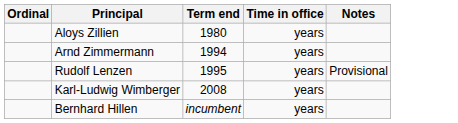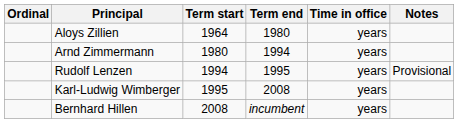 <table class="wikitable">
 <tr>
 <th>Ordinal</th>
 <th>Principal</th>
+<th>Term start</th>
 <th>Term end</th>
 <th>Time in office</th>
 <th>Notes</th>
 </tr>
 <tr>
 <td align=center></td>
 <td>Aloys Zillien</td>
+<td align=center>1964</td>
 <td align=center>1980</td>
 <td align=right> years</td>
 <td></td>
 </tr>
 <tr>
 <td align=center></td>
 <td>Arnd Zimmermann</td>
+<td align=center>1980</td>
 <td align=center>1994</td>
 <td align=right> years</td>
 <td></td>
 </tr>
 <tr>
 <td align=center></td>
 <td>Rudolf Lenzen</td>
+<td align=center>1994</td>
 <td align=center>1995</td>
 <td align=right> years</td>
 <td>Provisional</td>
 </tr>
 <tr>
 <td align=center></td>
 <td>Karl-Ludwig Wimberger</td>
+<td align=center>1995</td>
 <td align=center>2008</td>
 <td align=right> years</td>
 <td></td>
 </tr>
 <tr>
 <td align=center></td>
 <td>Bernhard Hillen</td>
+<td align=center>2008</td>
 <td align=center><em>incumbent</em></td>
 <td align=right> years</td>
 <td></td>
 </tr>
 </table>
